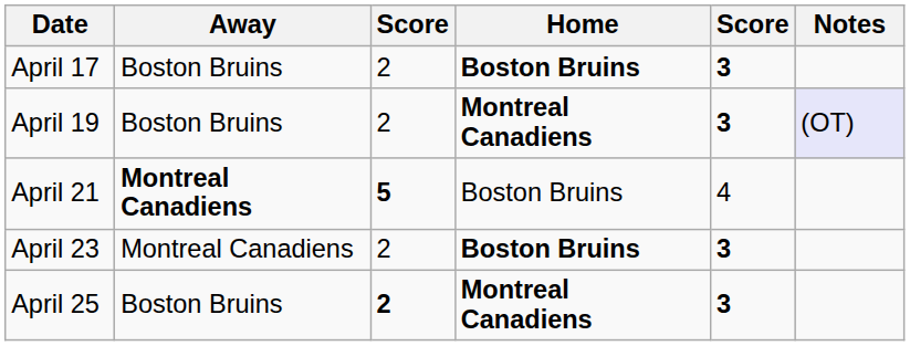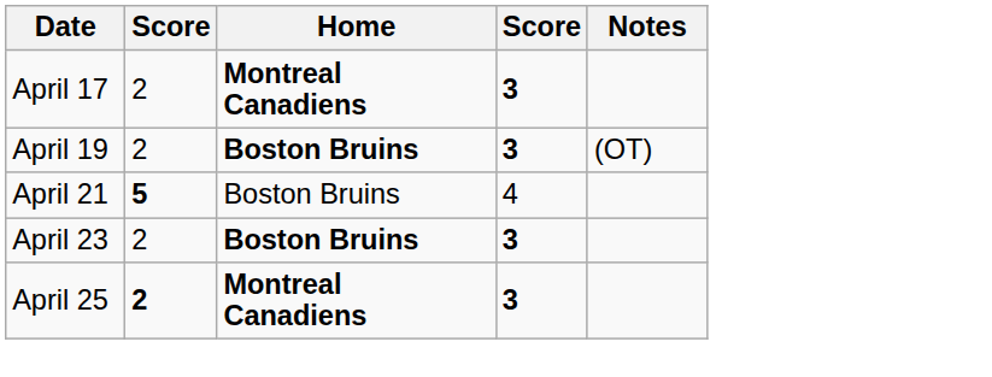 <table class="wikitable">
 <tr>
 <th bgcolor="#DDDDFF" width="60">Date</th>
-<th bgcolor="#DDDDFF" width="150">Away</th>
 <th bgcolor="#DDDDFF" width="5">Score</th>
 <th bgcolor="#DDDDFF" width="150">Home</th>
 <th bgcolor="#DDDDFF" width="5">Score</th>
 <th bgcolor="#DDDDFF" width="60">Notes</th>
 </tr>
 <tr>
 <td>April 17</td>
-<td>Boston Bruins</td>
 <td>2</td>
-<td><strong>Boston Bruins</strong></td>
+<td><strong>Montreal Canadiens</strong></td>
 <td><strong>3</strong></td>
 <td></td>
 </tr>
 <tr>
 <td>April 19</td>
-<td>Boston Bruins</td>
 <td>2</td>
-<td><strong>Montreal Canadiens</strong></td>
+<td><strong>Boston Bruins</strong></td>
 <td><strong>3</strong></td>
-<td style="background: lavender;">(OT)</td>
+<td>(OT)</td>
 </tr>
 <tr>
 <td>April 21</td>
-<td><strong>Montreal Canadiens</strong></td>
 <td><strong>5</strong></td>
 <td>Boston Bruins</td>
 <td>4</td>
 <td></td>
 </tr>
 <tr>
 <td>April 23</td>
-<td>Montreal Canadiens</td>
 <td>2</td>
 <td><strong>Boston Bruins</strong></td>
 <td><strong>3</strong></td>
 <td></td>
 </tr>
 <tr>
 <td>April 25</td>
-<td>Boston Bruins</td>
 <td><strong>2</strong></td>
 <td><strong>Montreal Canadiens</strong></td>
 <td><strong>3</strong></td>
 <td></td>
 </tr>
 </table>
